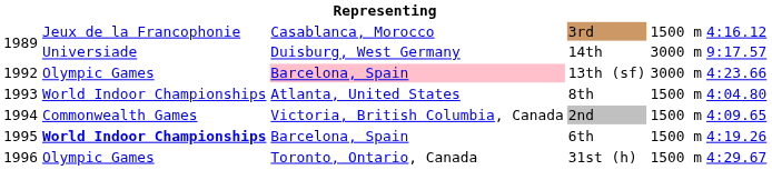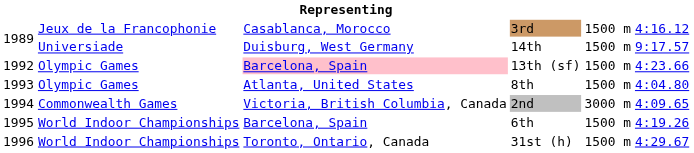 <table>
 <tr>
 <th colspan="6">Representing </th>
 </tr>
 <tr>
 <td rowspan=2>1989</td>
 <td><a href='#'>Jeux de la Francophonie</a></td>
 <td><a href='#'>Casablanca, Morocco</a></td>
 <td bgcolor=cc9966>3rd</td>
 <td>1500 m</td>
 <td><a href='#'>4:16.12</a></td>
 </tr>
 <tr>
 <td><a href='#'>Universiade</a></td>
 <td><a href='#'>Duisburg, West Germany</a></td>
 <td>14th</td>
-<td>3000 m</td>
+<td>1500 m</td>
 <td><a href='#'>9:17.57</a></td>
 </tr>
 <tr>
 <td>1992</td>
 <td><a href='#'>Olympic Games</a></td>
 <td style="background: pink;"><a href='#'>Barcelona, Spain</a></td>
 <td>13th (sf)</td>
-<td>3000 m</td>
+<td>1500 m</td>
 <td><a href='#'>4:23.66</a></td>
 </tr>
 <tr>
 <td>1993</td>
-<td><a href='#'>World Indoor Championships</a></td>
+<td><a href='#'>Olympic Games</a></td>
 <td><a href='#'>Atlanta, United States</a></td>
 <td>8th</td>
 <td>1500 m</td>
 <td><a href='#'>4:04.80</a></td>
 </tr>
 <tr>
 <td>1994</td>
 <td><a href='#'>Commonwealth Games</a></td>
 <td><a href='#'>Victoria, British Columbia</a>, Canada</td>
 <td bgcolor=silver>2nd</td>
-<td>1500 m</td>
+<td>3000 m</td>
 <td><a href='#'>4:09.65</a></td>
 </tr>
 <tr>
 <td>1995</td>
-<td><strong><a href='#'>World Indoor Championships</a></strong></td>
+<td><a href='#'>World Indoor Championships</a></td>
 <td><a href='#'>Barcelona, Spain</a></td>
 <td>6th</td>
 <td>1500 m</td>
 <td><a href='#'>4:19.26</a></td>
 </tr>
 <tr>
 <td>1996</td>
-<td><a href='#'>Olympic Games</a></td>
+<td><a href='#'>World Indoor Championships</a></td>
 <td><a href='#'>Toronto, Ontario</a>, Canada</td>
 <td>31st (h)</td>
 <td>1500 m</td>
 <td><a href='#'>4:29.67</a></td>
 </tr>
 </table>
